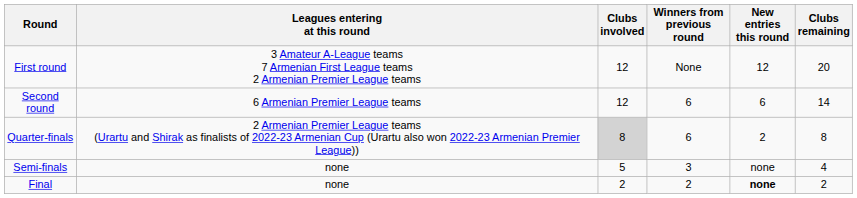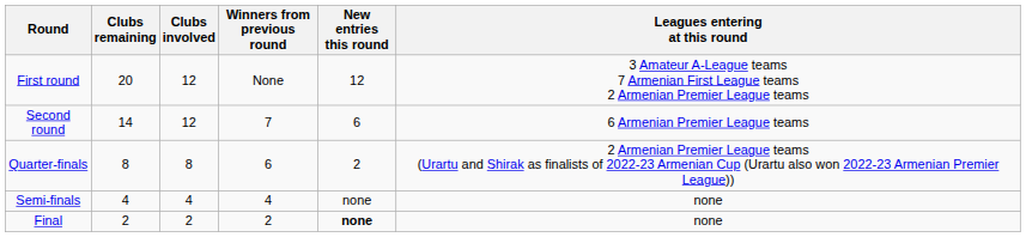 <table class="wikitable" style="text-align:center">
 <tr>
 <th>Round</th>
-<th>Leagues entering<br>at this round</th>
+<th>Clubs<br>remaining</th>
 <th>Clubs<br>involved</th>
 <th>Winners from<br>previous round</th>
 <th>New entries<br>this round</th>
-<th>Clubs<br>remaining</th>
+<th>Leagues entering<br>at this round</th>
 </tr>
 <tr>
 <td><a href='#'>First round</a></td>
-<td>3 <a href='#'>Amateur A-League</a>  teams <br> 7 <a href='#'>Armenian First League</a> teams <br> 2 <a href='#'>Armenian Premier League</a> teams</td>
+<td>20</td>
 <td>12</td>
 <td>None</td>
 <td>12</td>
-<td>20</td>
+<td>3 <a href='#'>Amateur A-League</a>  teams <br> 7 <a href='#'>Armenian First League</a> teams <br> 2 <a href='#'>Armenian Premier League</a> teams</td>
 </tr>
 <tr>
 <td><a href='#'>Second round</a></td>
+<td>14</td>
+<td>12</td>
+<td>7</td>
+<td>6</td>
 <td>6 <a href='#'>Armenian Premier League</a> teams</td>
-<td>12</td>
-<td>6</td>
-<td>6</td>
-<td>14</td>
 </tr>
 <tr>
 <td><a href='#'>Quarter-finals</a></td>
-<td>2 <a href='#'>Armenian Premier League</a> teams <br> (<a href='#'>Urartu</a> and <a href='#'>Shirak</a> as finalists of <a href='#'>2022-23 Armenian Cup</a> (Urartu also won <a href='#'>2022-23 Armenian Premier League</a>))</td>
-<td style="background: lightgrey;">8</td>
+<td>8</td>
+<td>8</td>
 <td>6</td>
 <td>2</td>
-<td>8</td>
+<td>2 <a href='#'>Armenian Premier League</a> teams <br> (<a href='#'>Urartu</a> and <a href='#'>Shirak</a> as finalists of <a href='#'>2022-23 Armenian Cup</a> (Urartu also won <a href='#'>2022-23 Armenian Premier League</a>))</td>
 </tr>
 <tr>
 <td><a href='#'>Semi-finals</a></td>
+<td>4</td>
+<td>4</td>
+<td>4</td>
 <td>none</td>
-<td>5</td>
-<td>3</td>
 <td>none</td>
-<td>4</td>
 </tr>
 <tr>
 <td><a href='#'>Final</a></td>
-<td>none</td>
+<td>2</td>
 <td>2</td>
 <td>2</td>
 <td><strong>none</strong></td>
-<td>2</td>
+<td>none</td>
 </tr>
 </table>
